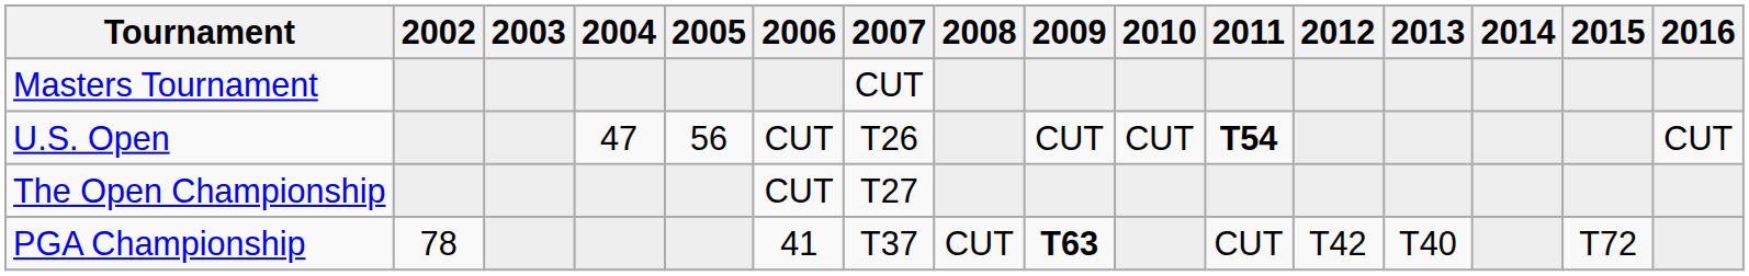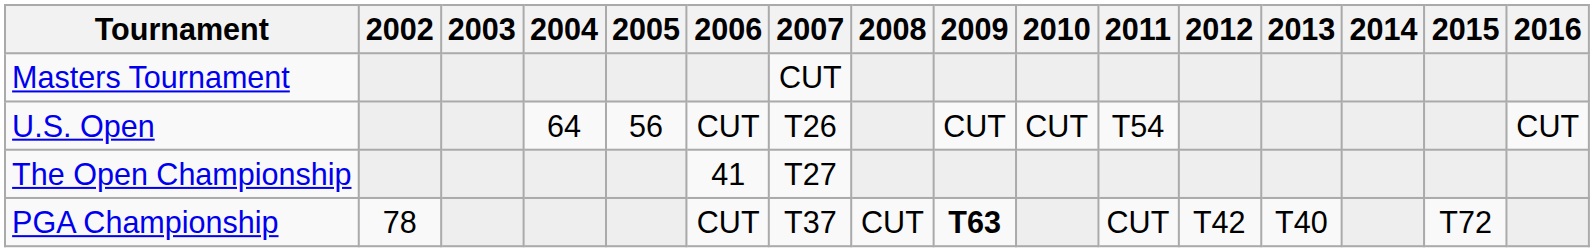 <table class="wikitable" style="font-size:95%;text-align:center;">
 <tr>
 <th>Tournament</th>
 <th>2002</th>
 <th>2003</th>
 <th>2004</th>
 <th>2005</th>
 <th>2006</th>
 <th>2007</th>
 <th>2008</th>
 <th>2009</th>
 <th>2010</th>
 <th>2011</th>
 <th>2012</th>
 <th>2013</th>
 <th>2014</th>
 <th>2015</th>
 <th>2016</th>
 </tr>
 <tr>
 <td align=left><a href='#'>Masters Tournament</a></td>
 <td style="background:#eeeeee;"></td>
 <td style="background:#eeeeee;"></td>
 <td style="background:#eeeeee;"></td>
 <td style="background:#eeeeee;"></td>
 <td style="background:#eeeeee;"></td>
 <td>CUT</td>
 <td style="background:#eeeeee;"></td>
 <td style="background:#eeeeee;"></td>
 <td style="background:#eeeeee;"></td>
 <td style="background:#eeeeee;"></td>
 <td style="background:#eeeeee;"></td>
 <td style="background:#eeeeee;"></td>
 <td style="background:#eeeeee;"></td>
 <td style="background:#eeeeee;"></td>
 <td style="background:#eeeeee;"></td>
 </tr>
 <tr>
 <td align=left><a href='#'>U.S. Open</a></td>
 <td style="background:#eeeeee;"></td>
 <td style="background:#eeeeee;"></td>
-<td>47</td>
+<td>64</td>
 <td>56</td>
 <td>CUT</td>
 <td>T26</td>
 <td style="background:#eeeeee;"></td>
 <td>CUT</td>
 <td>CUT</td>
-<td><strong>T54</strong></td>
+<td>T54</td>
 <td style="background:#eeeeee;"></td>
 <td style="background:#eeeeee;"></td>
 <td style="background:#eeeeee;"></td>
 <td style="background:#eeeeee;"></td>
 <td>CUT</td>
 </tr>
 <tr>
 <td align=left><a href='#'>The Open Championship</a></td>
 <td style="background:#eeeeee;"></td>
 <td style="background:#eeeeee;"></td>
 <td style="background:#eeeeee;"></td>
 <td style="background:#eeeeee;"></td>
-<td>CUT</td>
+<td>41</td>
 <td>T27</td>
 <td style="background:#eeeeee;"></td>
 <td style="background:#eeeeee;"></td>
 <td style="background:#eeeeee;"></td>
 <td style="background:#eeeeee;"></td>
 <td style="background:#eeeeee;"></td>
 <td style="background:#eeeeee;"></td>
 <td style="background:#eeeeee;"></td>
 <td style="background:#eeeeee;"></td>
 <td style="background:#eeeeee;"></td>
 </tr>
 <tr>
 <td align=left><a href='#'>PGA Championship</a></td>
 <td>78</td>
 <td style="background:#eeeeee;"></td>
 <td style="background:#eeeeee;"></td>
 <td style="background:#eeeeee;"></td>
-<td>41</td>
+<td>CUT</td>
 <td>T37</td>
 <td>CUT</td>
 <td><strong>T63</strong></td>
 <td style="background:#eeeeee;"></td>
 <td>CUT</td>
 <td>T42</td>
 <td>T40</td>
 <td style="background:#eeeeee;"></td>
 <td>T72</td>
 <td style="background:#eeeeee;"></td>
 </tr>
 </table>
